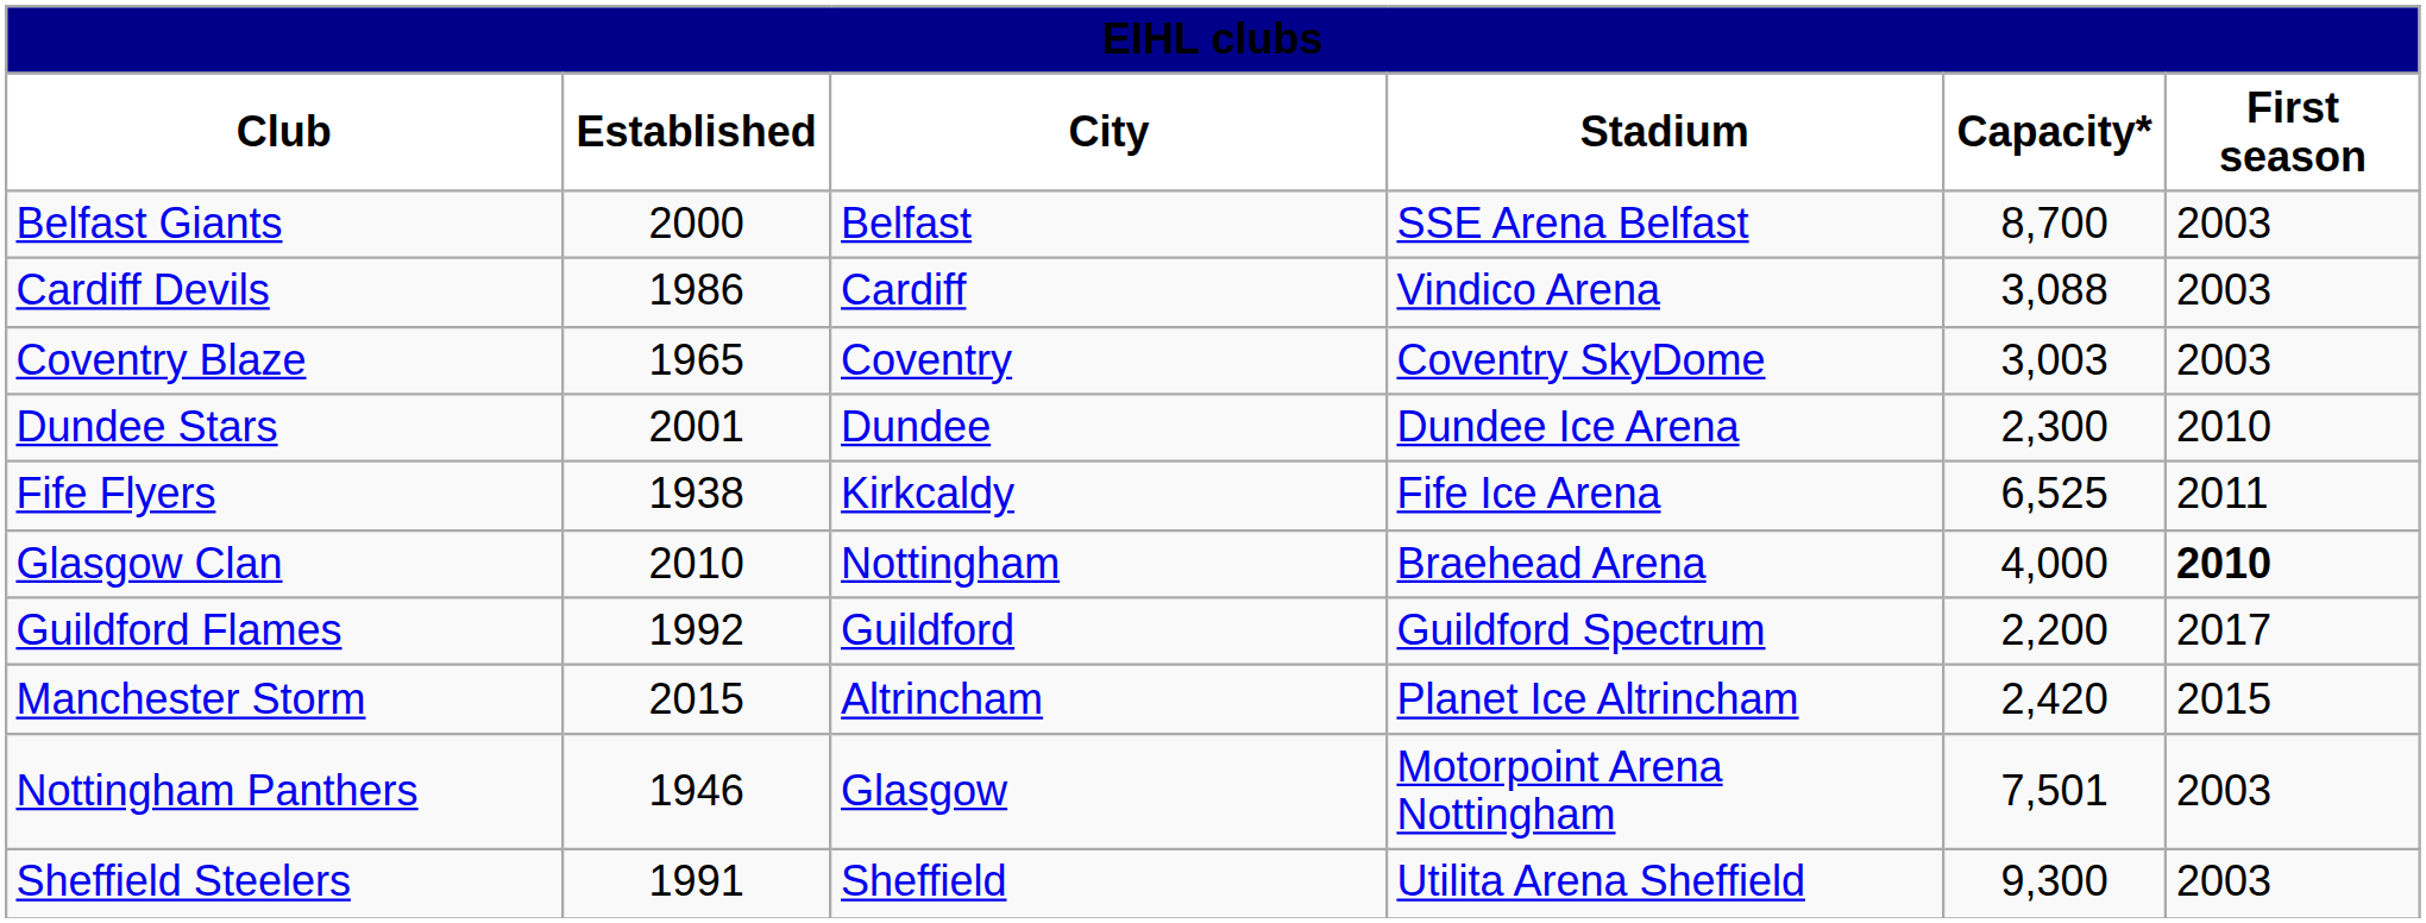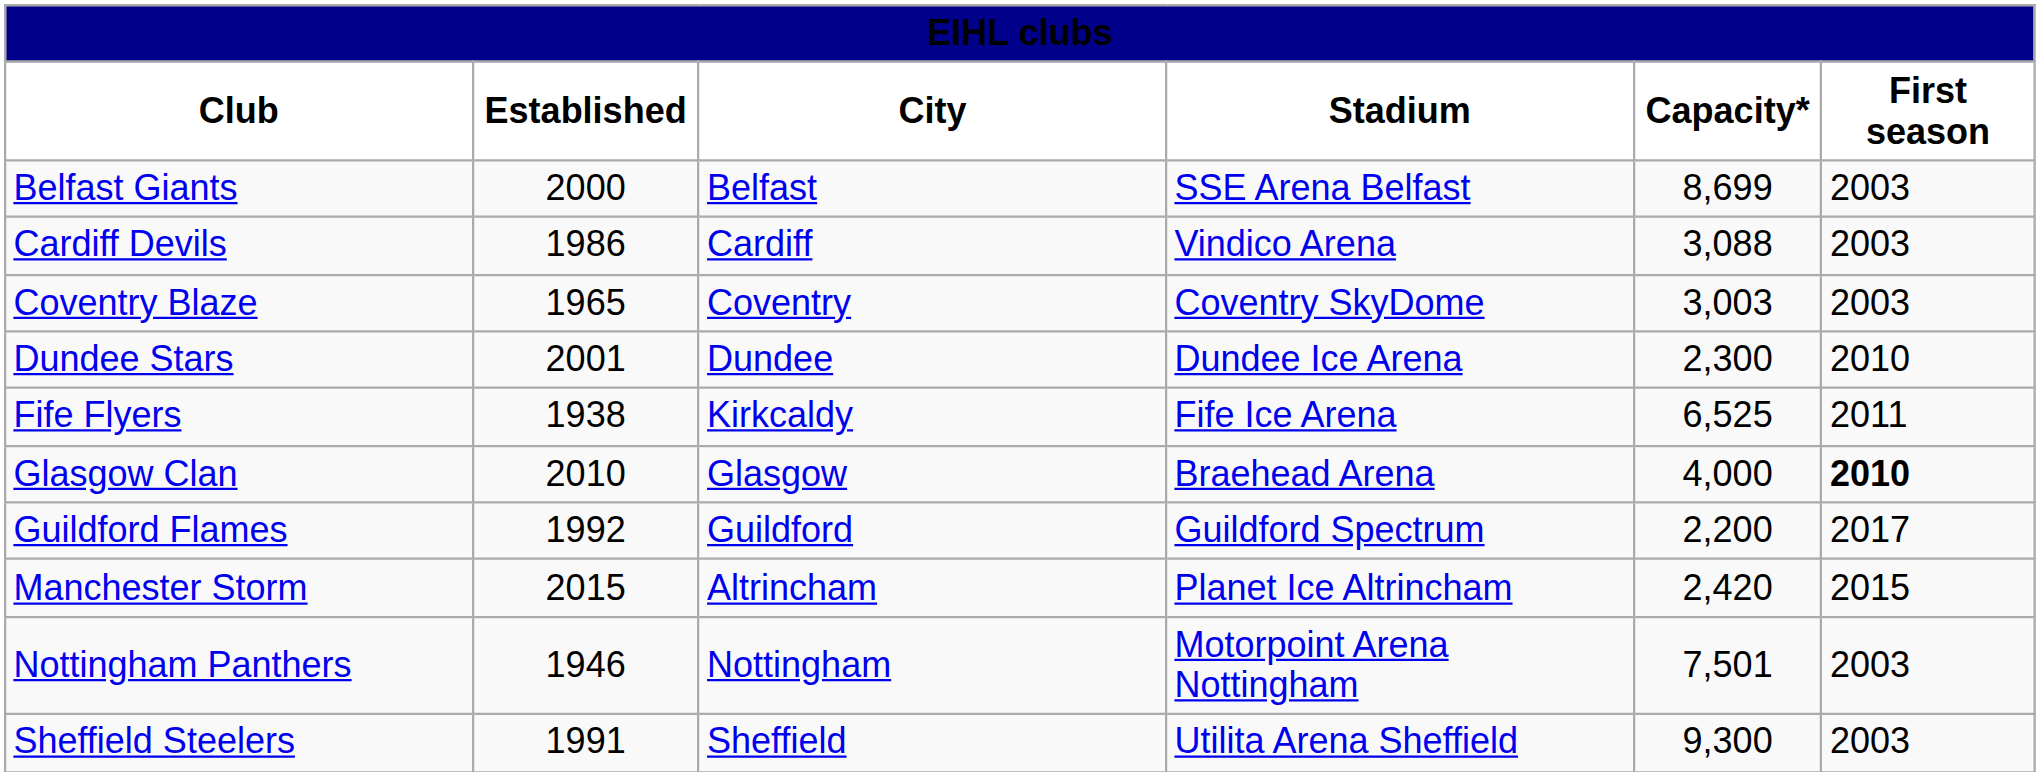 <table class="wikitable" style="width: 57%">
 <tr>
 <td colspan="6" style="background:darkblue; text-align:center;"><strong><span>EIHL clubs</span></strong></td>
 </tr>
 <tr>
 <th style="background:white; width:22%">Club</th>
 <th style="background:white; width:8%">Established</th>
 <th style="background:white; width:22%">City</th>
 <th style="background:white; width:22%">Stadium</th>
 <th style="background:white; width:8%">Capacity*</th>
 <th style="background:white; width:10%">First season</th>
 </tr>
 <tr>
 <td><a href='#'>Belfast Giants</a></td>
 <td align="center">2000</td>
 <td><a href='#'>Belfast</a></td>
 <td><a href='#'>SSE Arena Belfast</a></td>
-<td align="center">8,700</td>
+<td align="center">8,699</td>
 <td>2003</td>
 </tr>
 <tr>
 <td><a href='#'>Cardiff Devils</a></td>
 <td align="center">1986</td>
 <td><a href='#'>Cardiff</a></td>
 <td><a href='#'>Vindico Arena</a></td>
 <td align="center">3,088</td>
 <td>2003</td>
 </tr>
 <tr>
 <td><a href='#'>Coventry Blaze</a></td>
 <td align="center">1965</td>
 <td><a href='#'>Coventry</a></td>
 <td><a href='#'>Coventry SkyDome</a></td>
 <td align="center">3,003</td>
 <td>2003</td>
 </tr>
 <tr>
 <td><a href='#'>Dundee Stars</a></td>
 <td align="center">2001</td>
 <td><a href='#'>Dundee</a></td>
 <td><a href='#'>Dundee Ice Arena</a></td>
 <td align="center">2,300</td>
 <td>2010</td>
 </tr>
 <tr>
 <td><a href='#'>Fife Flyers</a></td>
 <td align="center">1938</td>
 <td><a href='#'>Kirkcaldy</a></td>
 <td><a href='#'>Fife Ice Arena</a></td>
 <td align="center">6,525</td>
 <td>2011</td>
 </tr>
 <tr>
 <td><a href='#'>Glasgow Clan</a></td>
 <td align="center">2010</td>
-<td><a href='#'>Nottingham</a></td>
+<td><a href='#'>Glasgow</a></td>
 <td><a href='#'>Braehead Arena</a></td>
 <td align="center">4,000</td>
 <td><strong>2010</strong></td>
 </tr>
 <tr>
 <td><a href='#'>Guildford Flames</a></td>
 <td align="center">1992</td>
 <td><a href='#'>Guildford</a></td>
 <td><a href='#'>Guildford Spectrum</a></td>
 <td align="center">2,200</td>
 <td>2017</td>
 </tr>
 <tr>
 <td><a href='#'>Manchester Storm</a></td>
 <td align="center">2015</td>
 <td><a href='#'>Altrincham</a></td>
 <td><a href='#'>Planet Ice Altrincham</a></td>
 <td align="center">2,420</td>
 <td>2015</td>
 </tr>
 <tr>
 <td><a href='#'>Nottingham Panthers</a></td>
 <td align="center">1946</td>
-<td><a href='#'>Glasgow</a></td>
+<td><a href='#'>Nottingham</a></td>
 <td><a href='#'>Motorpoint Arena Nottingham</a></td>
 <td align="center">7,501</td>
 <td>2003</td>
 </tr>
 <tr>
 <td><a href='#'>Sheffield Steelers</a></td>
 <td align="center">1991</td>
 <td><a href='#'>Sheffield</a></td>
 <td><a href='#'>Utilita Arena Sheffield</a></td>
 <td align="center">9,300</td>
 <td>2003</td>
 </tr>
 </table>
